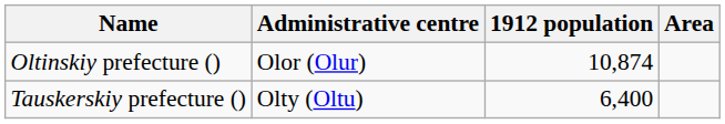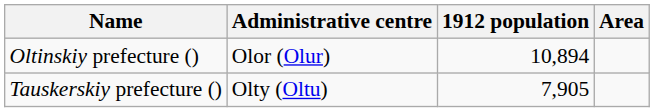 <table class="wikitable sortable">
 <tr>
 <th>Name</th>
 <th>Administrative centre</th>
 <th>1912 population</th>
 <th>Area</th>
 </tr>
 <tr>
 <td><em>Oltinskiy</em> prefecture ()</td>
 <td>Olor (<a href='#'>Olur</a>)</td>
-<td align="right">10,874</td>
+<td align="right">10,894</td>
 <td></td>
 </tr>
 <tr>
 <td><em>Tauskerskiy</em> prefecture ()</td>
 <td>Olty (<a href='#'>Oltu</a>)</td>
-<td align="right">6,400</td>
+<td align="right">7,905</td>
 <td></td>
 </tr>
 </table>
